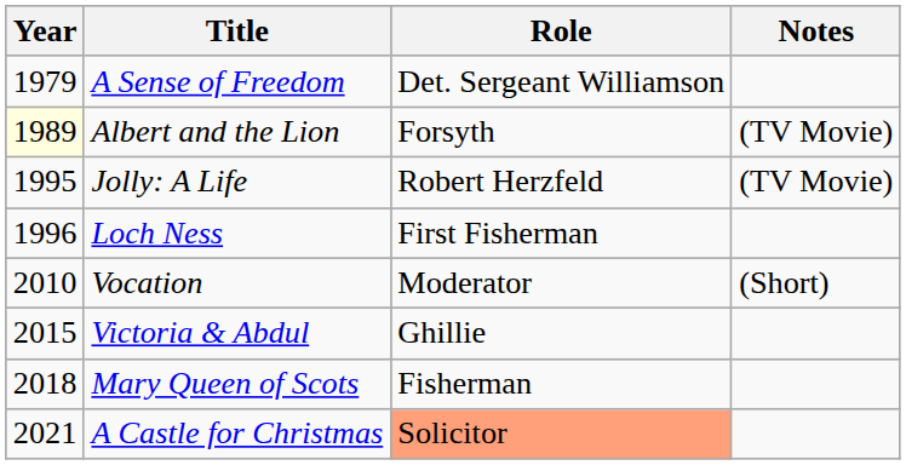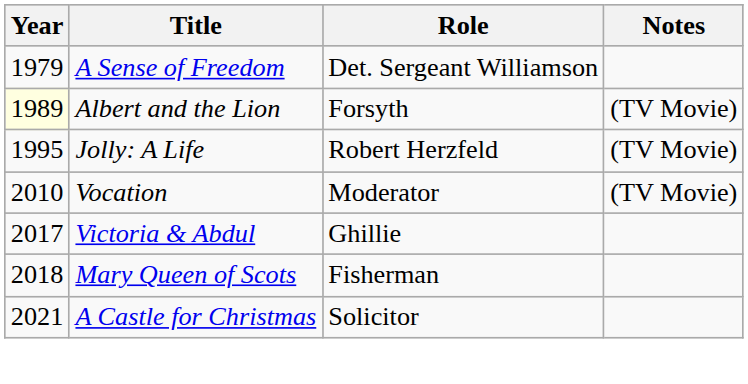 <table class="wikitable sortable">
 <tr>
 <th>Year</th>
 <th>Title</th>
 <th>Role</th>
 <th>Notes</th>
 </tr>
 <tr>
 <td>1979</td>
 <td><em><a href='#'>A Sense of Freedom</a></em></td>
 <td>Det. Sergeant Williamson</td>
 <td></td>
 </tr>
 <tr>
 <td style="background: lightyellow;">1989</td>
 <td><em>Albert and the Lion</em></td>
 <td>Forsyth</td>
 <td>(TV Movie)</td>
 </tr>
 <tr>
 <td>1995</td>
 <td><em>Jolly: A Life</em></td>
 <td>Robert Herzfeld</td>
 <td>(TV Movie)</td>
 </tr>
 <tr>
-<td>1996</td>
-<td><em><a href='#'>Loch Ness</a></em></td>
-<td>First Fisherman</td>
-<td></td>
-</tr>
-<tr>
 <td>2010</td>
 <td><em>Vocation</em></td>
 <td>Moderator</td>
-<td>(Short)</td>
+<td>(TV Movie)</td>
 </tr>
 <tr>
-<td>2015</td>
+<td>2017</td>
 <td><em><a href='#'>Victoria & Abdul</a></em></td>
 <td>Ghillie</td>
 <td></td>
 </tr>
 <tr>
 <td>2018</td>
 <td><em><a href='#'>Mary Queen of Scots</a></em></td>
 <td>Fisherman</td>
 <td></td>
 </tr>
 <tr>
 <td>2021</td>
 <td><em><a href='#'>A Castle for Christmas</a></em></td>
-<td style="background: lightsalmon;">Solicitor</td>
+<td>Solicitor</td>
 <td></td>
 </tr>
 </table>
